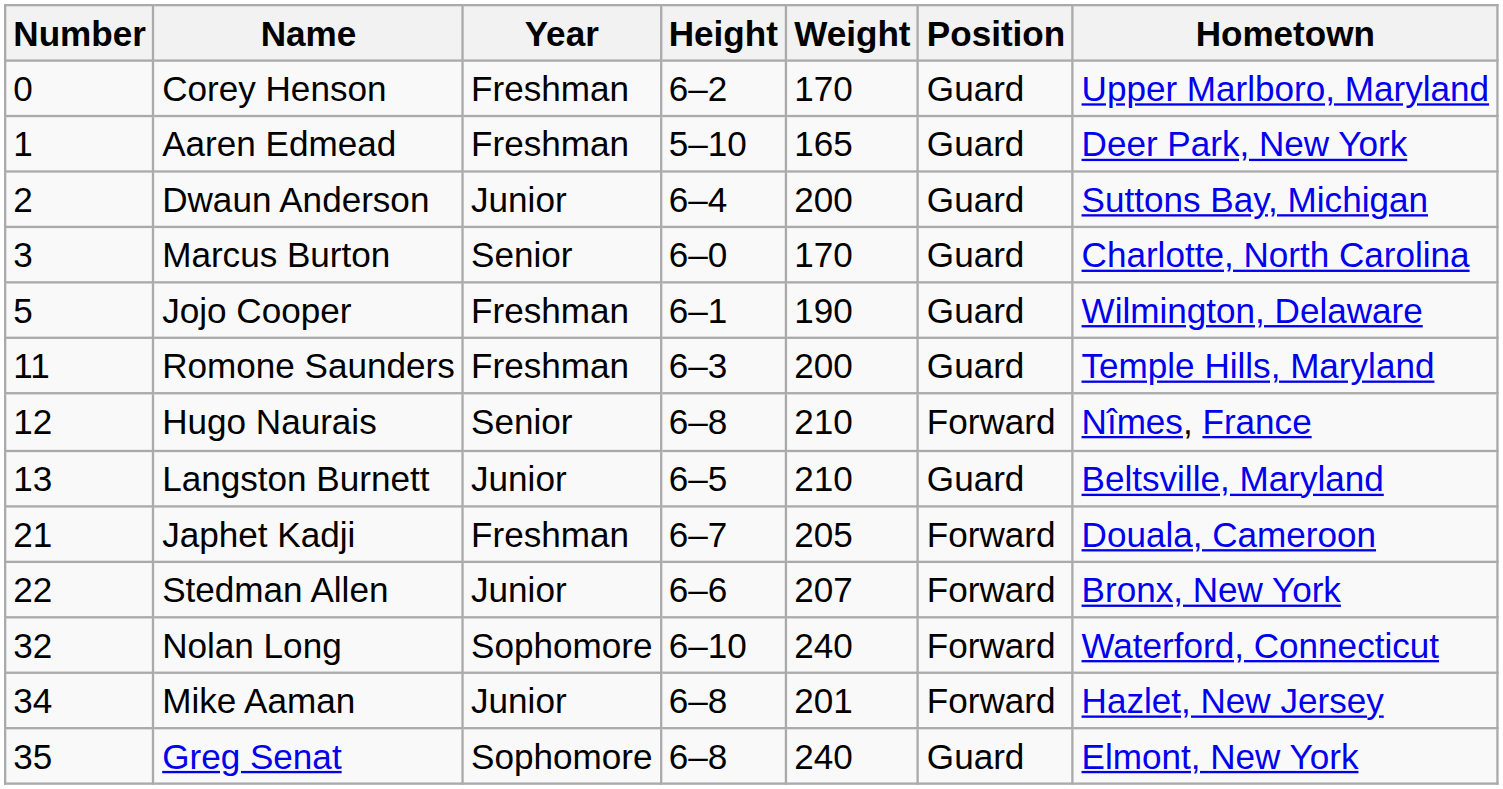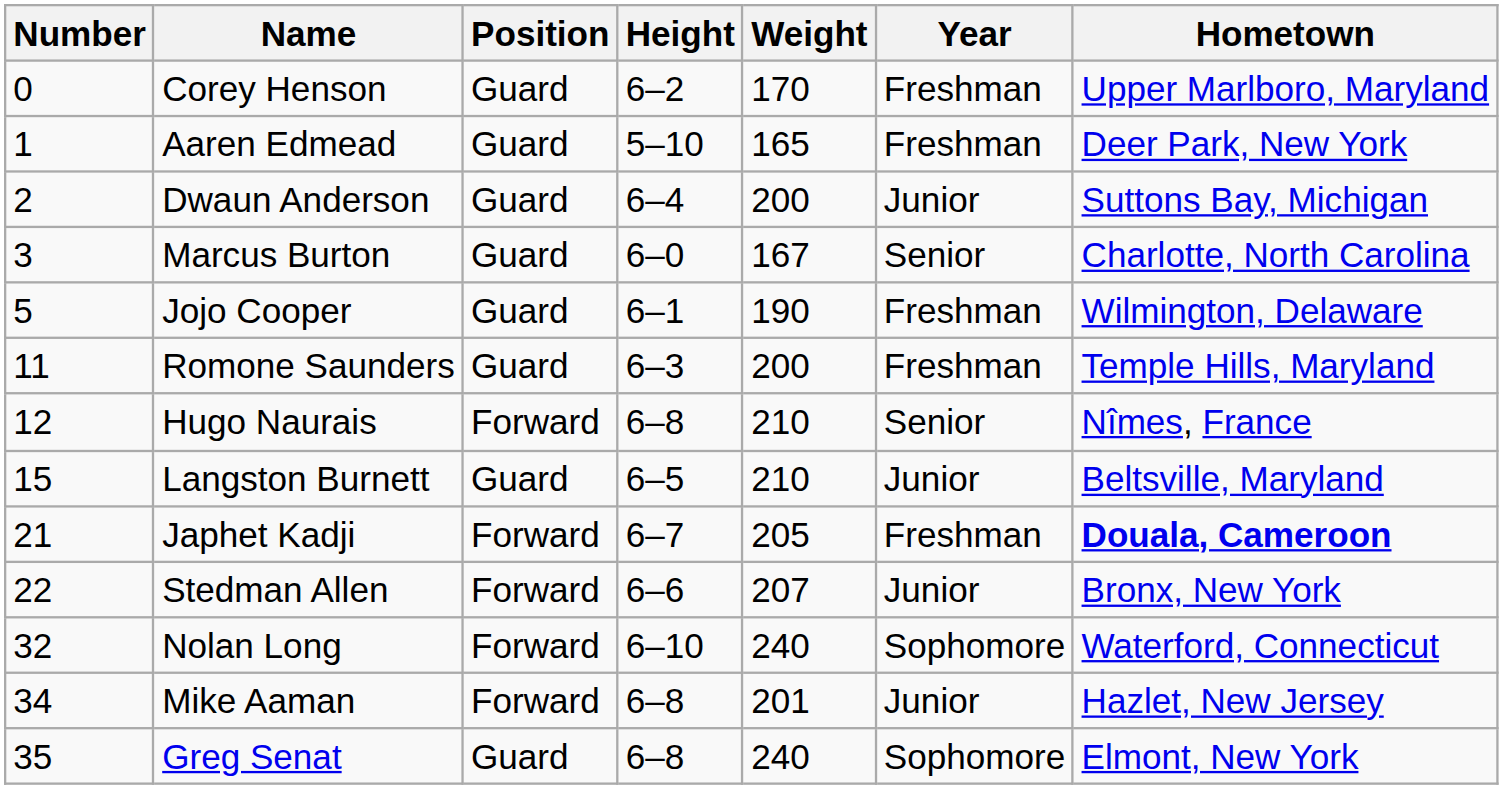 <table class="wikitable sortable" style="font-size: 95%;">
 <tr>
 <th>Number</th>
 <th>Name</th>
-<th>Year</th>
+<th>Position</th>
 <th>Height</th>
 <th>Weight</th>
-<th>Position</th>
+<th>Year</th>
 <th>Hometown</th>
 </tr>
 <tr>
 <td>0</td>
 <td>Corey Henson</td>
-<td>Freshman</td>
+<td>Guard</td>
 <td>6–2</td>
 <td>170</td>
-<td>Guard</td>
+<td>Freshman</td>
 <td><a href='#'>Upper Marlboro, Maryland</a></td>
 </tr>
 <tr>
 <td>1</td>
 <td>Aaren Edmead</td>
-<td>Freshman</td>
+<td>Guard</td>
 <td>5–10</td>
 <td>165</td>
-<td>Guard</td>
+<td>Freshman</td>
 <td><a href='#'>Deer Park, New York</a></td>
 </tr>
 <tr>
 <td>2</td>
 <td>Dwaun Anderson</td>
-<td>Junior</td>
+<td>Guard</td>
 <td>6–4</td>
 <td>200</td>
-<td>Guard</td>
+<td>Junior</td>
 <td><a href='#'>Suttons Bay, Michigan</a></td>
 </tr>
 <tr>
 <td>3</td>
 <td>Marcus Burton</td>
+<td>Guard</td>
+<td>6–0</td>
+<td>167</td>
 <td>Senior</td>
-<td>6–0</td>
-<td>170</td>
-<td>Guard</td>
 <td><a href='#'>Charlotte, North Carolina</a></td>
 </tr>
 <tr>
 <td>5</td>
 <td>Jojo Cooper</td>
-<td>Freshman</td>
+<td>Guard</td>
 <td>6–1</td>
 <td>190</td>
-<td>Guard</td>
+<td>Freshman</td>
 <td><a href='#'>Wilmington, Delaware</a></td>
 </tr>
 <tr>
 <td>11</td>
 <td>Romone Saunders</td>
-<td>Freshman</td>
+<td>Guard</td>
 <td>6–3</td>
 <td>200</td>
-<td>Guard</td>
+<td>Freshman</td>
 <td><a href='#'>Temple Hills, Maryland</a></td>
 </tr>
 <tr>
 <td>12</td>
 <td>Hugo Naurais</td>
-<td>Senior</td>
+<td>Forward</td>
 <td>6–8</td>
 <td>210</td>
-<td>Forward</td>
+<td>Senior</td>
 <td><a href='#'>Nîmes</a>, <a href='#'>France</a></td>
 </tr>
 <tr>
-<td>13</td>
+<td>15</td>
 <td>Langston Burnett</td>
-<td>Junior</td>
+<td>Guard</td>
 <td>6–5</td>
 <td>210</td>
-<td>Guard</td>
+<td>Junior</td>
 <td><a href='#'>Beltsville, Maryland</a></td>
 </tr>
 <tr>
 <td>21</td>
 <td>Japhet Kadji</td>
-<td>Freshman</td>
+<td>Forward</td>
 <td>6–7</td>
 <td>205</td>
-<td>Forward</td>
-<td><a href='#'>Douala, Cameroon</a></td>
+<td>Freshman</td>
+<td><strong><a href='#'>Douala, Cameroon</a></strong></td>
 </tr>
 <tr>
 <td>22</td>
 <td>Stedman Allen</td>
-<td>Junior</td>
+<td>Forward</td>
 <td>6–6</td>
 <td>207</td>
-<td>Forward</td>
+<td>Junior</td>
 <td><a href='#'>Bronx, New York</a></td>
 </tr>
 <tr>
 <td>32</td>
 <td>Nolan Long</td>
-<td>Sophomore</td>
+<td>Forward</td>
 <td>6–10</td>
 <td>240</td>
-<td>Forward</td>
+<td>Sophomore</td>
 <td><a href='#'>Waterford, Connecticut</a></td>
 </tr>
 <tr>
 <td>34</td>
 <td>Mike Aaman</td>
-<td>Junior</td>
+<td>Forward</td>
 <td>6–8</td>
 <td>201</td>
-<td>Forward</td>
+<td>Junior</td>
 <td><a href='#'>Hazlet, New Jersey</a></td>
 </tr>
 <tr>
 <td>35</td>
 <td><a href='#'>Greg Senat</a></td>
-<td>Sophomore</td>
+<td>Guard</td>
 <td>6–8</td>
 <td>240</td>
-<td>Guard</td>
+<td>Sophomore</td>
 <td><a href='#'>Elmont, New York</a></td>
 </tr>
 </table>
